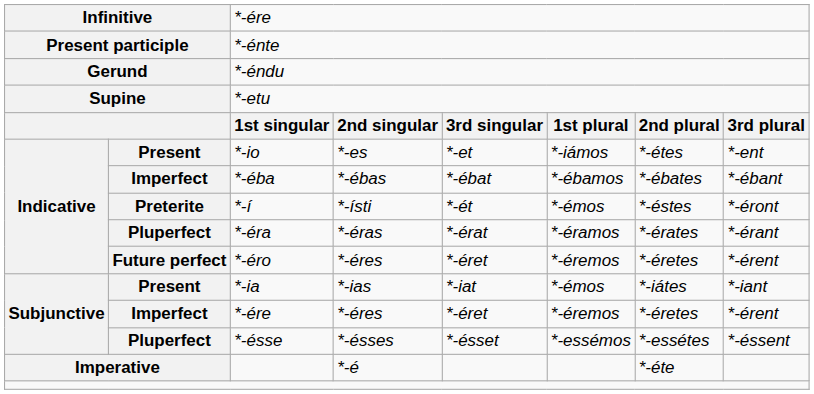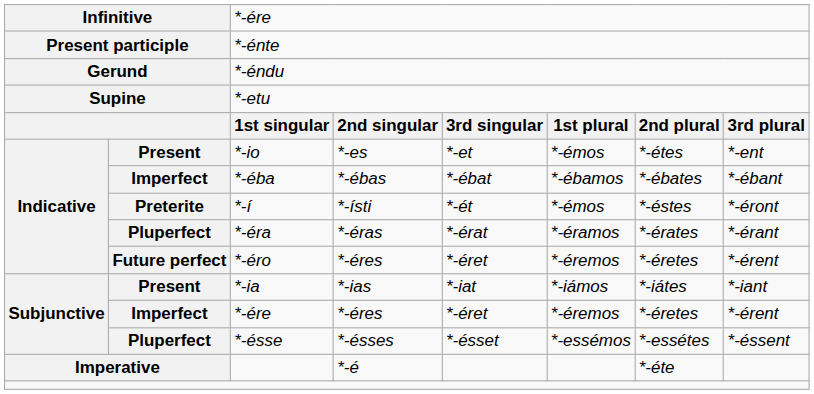 <table class="wikitable">
 <tr>
 <th colspan=2>Infinitive</th>
 <td colspan=6><em>*-ére</em></td>
 </tr>
 <tr>
 <th colspan=2>Present participle</th>
 <td colspan=6><em>*-énte</em></td>
 </tr>
 <tr>
 <th colspan=2>Gerund</th>
 <td colspan=6><em>*-éndu</em></td>
 </tr>
 <tr>
 <th colspan=2>Supine</th>
 <td colspan=6><em>*-etu</em></td>
 </tr>
 <tr>
 <th colspan=2></th>
 <th>1st singular</th>
 <th>2nd singular</th>
 <th>3rd singular</th>
 <th>1st plural</th>
 <th>2nd plural</th>
 <th>3rd plural</th>
 </tr>
 <tr>
 <th rowspan=5>Indicative</th>
 <th>Present</th>
 <td><em>*-io</em></td>
 <td><em>*-es</em></td>
 <td><em>*-et</em></td>
-<td><em>*-iámos</em></td>
+<td><em>*-émos</em></td>
 <td><em>*-étes</em></td>
 <td><em>*-ent</em></td>
 </tr>
 <tr>
 <th>Imperfect</th>
 <td><em>*-éba</em></td>
 <td><em>*-ébas</em></td>
 <td><em>*-ébat</em></td>
 <td><em>*-ébamos</em></td>
 <td><em>*-ébates</em></td>
 <td><em>*-ébant</em></td>
 </tr>
 <tr>
 <th>Preterite</th>
 <td><em>*-í</em></td>
 <td><em>*-ísti</em></td>
 <td><em>*-ét</em></td>
 <td><em>*-émos</em></td>
 <td><em>*-éstes</em></td>
 <td><em>*-éront</em></td>
 </tr>
 <tr>
 <th>Pluperfect</th>
 <td><em>*-éra</em></td>
 <td><em>*-éras</em></td>
 <td><em>*-érat</em></td>
 <td><em>*-éramos</em></td>
 <td><em>*-érates</em></td>
 <td><em>*-érant</em></td>
 </tr>
 <tr>
 <th>Future perfect</th>
 <td><em>*-éro</em></td>
 <td><em>*-éres</em></td>
 <td><em>*-éret</em></td>
 <td><em>*-éremos</em></td>
 <td><em>*-éretes</em></td>
 <td><em>*-érent</em></td>
 </tr>
 <tr>
 <th rowspan=3>Subjunctive</th>
 <th>Present</th>
 <td><em>*-ia</em></td>
 <td><em>*-ias</em></td>
 <td><em>*-iat</em></td>
-<td><em>*-émos</em></td>
+<td><em>*-iámos</em></td>
 <td><em>*-iátes</em></td>
 <td><em>*-iant</em></td>
 </tr>
 <tr>
 <th>Imperfect</th>
 <td><em>*-ére</em></td>
 <td><em>*-éres</em></td>
 <td><em>*-éret</em></td>
 <td><em>*-éremos</em></td>
 <td><em>*-éretes</em></td>
 <td><em>*-érent</em></td>
 </tr>
 <tr>
 <th>Pluperfect</th>
 <td><em>*-ésse</em></td>
 <td><em>*-ésses</em></td>
 <td><em>*-ésset</em></td>
 <td><em>*-essémos</em></td>
 <td><em>*-essétes</em></td>
 <td><em>*-éssent</em></td>
 </tr>
 <tr>
 <th colspan=2>Imperative</th>
 <td></td>
 <td><em>*-é</em></td>
 <td></td>
 <td></td>
 <td><em>*-éte</em></td>
 <td></td>
 </tr>
 <tr>
 <td colspan=8></td>
 </tr>
 </table>
